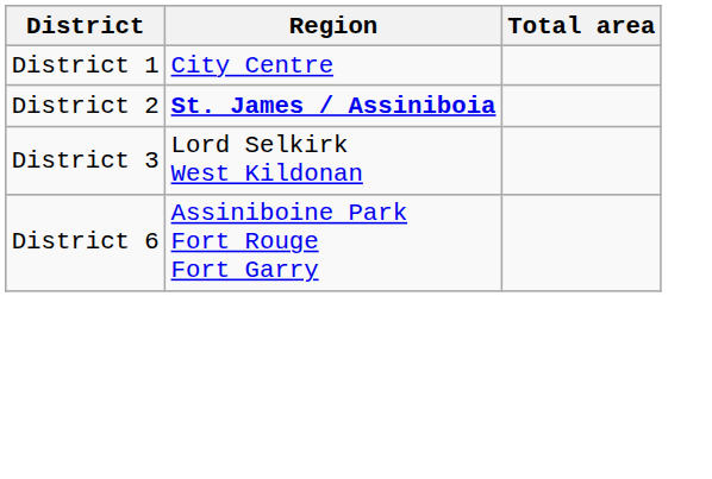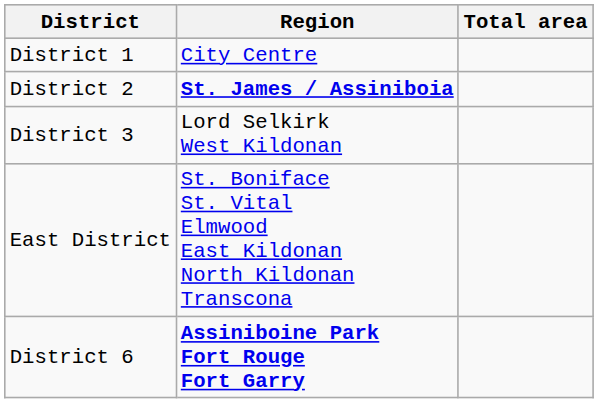 <table class="wikitable mw-collapsible mw-collapsed">
 <tr>
 <th>District</th>
 <th>Region</th>
 <th>Total area</th>
 </tr>
 <tr>
 <td>District 1</td>
 <td><a href='#'>City Centre</a></td>
 <td></td>
 </tr>
 <tr>
 <td>District 2</td>
 <td><strong><a href='#'>St. James / Assiniboia</a></strong></td>
 <td></td>
 </tr>
 <tr>
 <td>District 3</td>
 <td>Lord Selkirk<br><a href='#'>West Kildonan</a></td>
 <td></td>
 </tr>
 <tr>
+<td>East District</td>
+<td><a href='#'>St. Boniface</a><br><a href='#'>St. Vital</a><br><a href='#'>Elmwood</a><br><a href='#'>East Kildonan</a><br><a href='#'>North Kildonan</a><br><a href='#'>Transcona</a></td>
+<td></td>
+</tr>
+<tr>
 <td>District 6</td>
-<td><a href='#'>Assiniboine Park</a><br><a href='#'>Fort Rouge</a><br><a href='#'>Fort Garry</a></td>
+<td><strong><a href='#'>Assiniboine Park</a><br><a href='#'>Fort Rouge</a><br><a href='#'>Fort Garry</a></strong></td>
 <td></td>
 </tr>
 </table>
